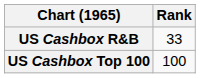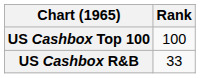 <table class="wikitable sortable plainrowheaders">
 <tr>
 <th>Chart (1965)</th>
 <th>Rank</th>
 </tr>
 <tr>
+<th scope="row">US <em>Cashbox</em> Top 100</th>
+<td style="text-align:center;">100</td>
+</tr>
+<tr>
 <th scope="row">US <em>Cashbox</em> R&B</th>
 <td style="text-align:center;">33</td>
 </tr>
-<tr>
-<th scope="row">US <em>Cashbox</em> Top 100</th>
-<td style="text-align:center;">100</td>
-</tr>
 </table>
